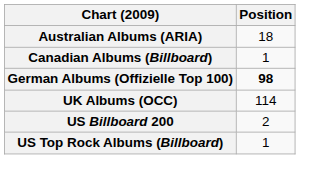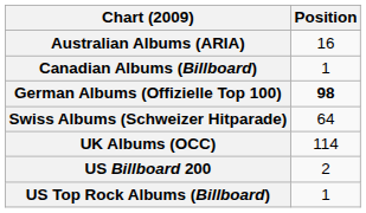 <table class="wikitable sortable plainrowheaders" style="text-align:center">
 <tr>
 <th scope="col">Chart (2009)</th>
 <th scope="col">Position</th>
 </tr>
 <tr>
 <th scope="row">Australian Albums (ARIA)</th>
-<td>18</td>
+<td>16</td>
 </tr>
 <tr>
 <th scope="row">Canadian Albums (<em>Billboard</em>)</th>
 <td>1</td>
 </tr>
 <tr>
 <th scope="row">German Albums (Offizielle Top 100)</th>
 <td><strong>98</strong></td>
+</tr>
+<tr>
+<th scope="row">Swiss Albums (Schweizer Hitparade)</th>
+<td>64</td>
 </tr>
 <tr>
 <th scope="row">UK Albums (OCC)</th>
 <td>114</td>
 </tr>
 <tr>
 <th scope="row">US <em>Billboard</em> 200</th>
 <td>2</td>
 </tr>
 <tr>
 <th scope="row">US Top Rock Albums (<em>Billboard</em>)</th>
 <td>1</td>
 </tr>
 </table>
